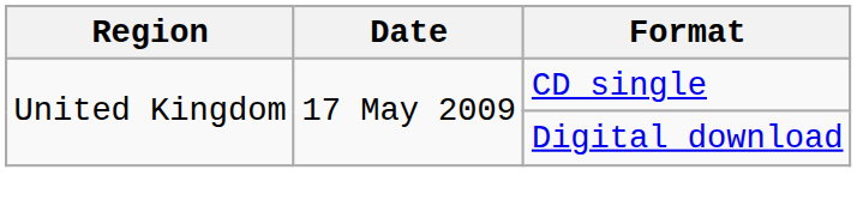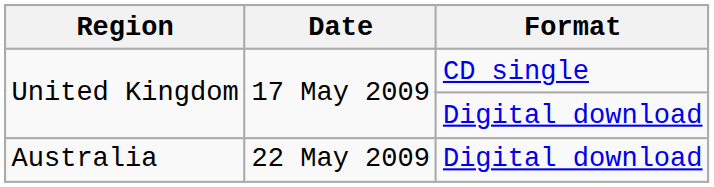 <table class="wikitable">
 <tr>
 <th>Region</th>
 <th>Date</th>
 <th>Format</th>
 </tr>
 <tr>
 <td rowspan=2>United Kingdom</td>
 <td rowspan=2>17 May 2009</td>
 <td><a href='#'>CD single</a></td>
 </tr>
 <tr>
 <td><a href='#'>Digital download</a></td>
 </tr>
+<tr>
+<td>Australia</td>
+<td>22 May 2009</td>
+<td><a href='#'>Digital download</a></td>
+</tr>
 </table>
